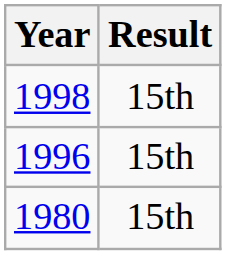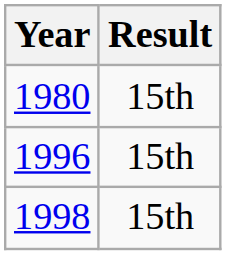 <table class="wikitable" style="text-align:center">
 <tr>
 <th>Year</th>
 <th>Result</th>
 </tr>
 <tr>
-<td><a href='#'>1998</a></td>
+<td><a href='#'>1980</a></td>
 <td>15th</td>
 </tr>
 <tr>
 <td><a href='#'>1996</a></td>
 <td>15th</td>
 </tr>
 <tr>
-<td><a href='#'>1980</a></td>
+<td><a href='#'>1998</a></td>
 <td>15th</td>
 </tr>
 </table>
